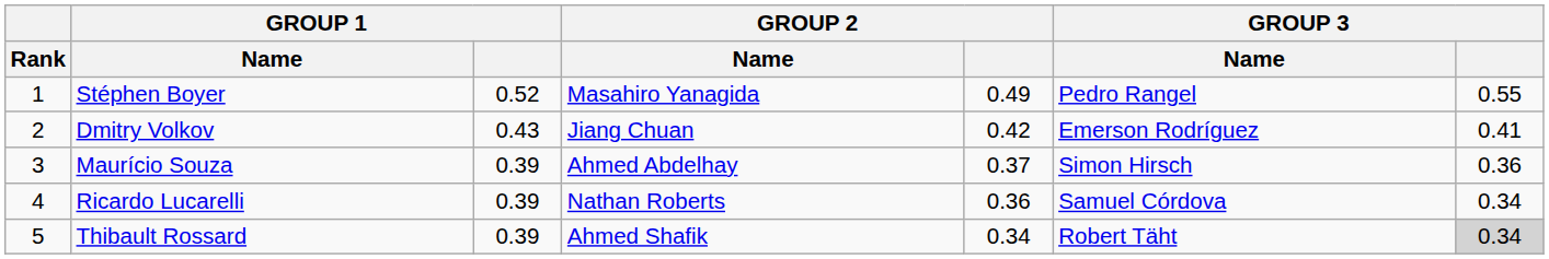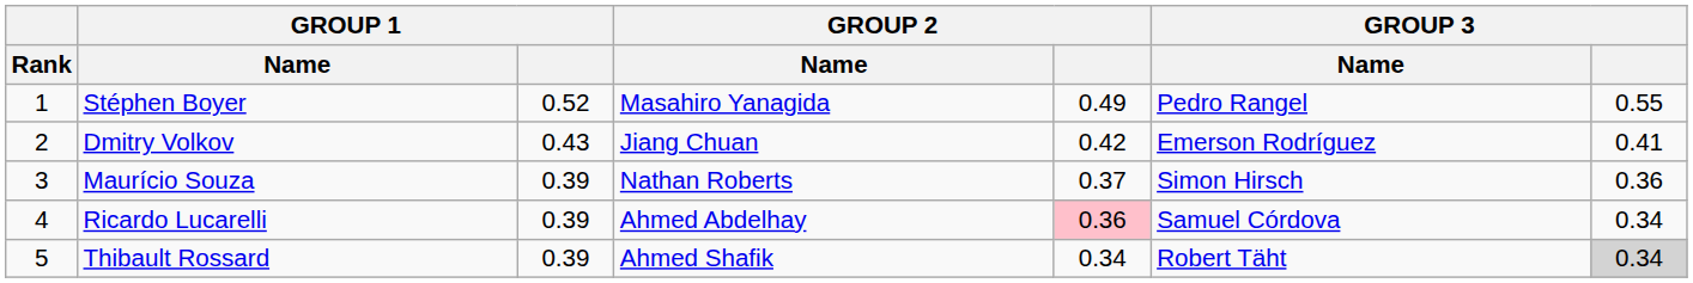 <table class="wikitable" style="font-size:90%">
 <tr>
 <th></th>
 <th colspan="2">GROUP 1</th>
 <th colspan="2">GROUP 2</th>
 <th colspan="2">GROUP 3</th>
 </tr>
 <tr>
 <th width=30>Rank</th>
 <th width=250>Name</th>
 <th width=50></th>
 <th width=250>Name</th>
 <th width=50></th>
 <th width=250>Name</th>
 <th width=50></th>
 </tr>
 <tr>
 <td align=center>1</td>
 <td> <a href='#'>Stéphen Boyer</a></td>
 <td align=center>0.52</td>
 <td> <a href='#'>Masahiro Yanagida</a></td>
 <td align=center>0.49</td>
 <td> <a href='#'>Pedro Rangel</a></td>
 <td align=center>0.55</td>
 </tr>
 <tr>
 <td align=center>2</td>
 <td> <a href='#'>Dmitry Volkov</a></td>
 <td align=center>0.43</td>
 <td> <a href='#'>Jiang Chuan</a></td>
 <td align=center>0.42</td>
 <td> <a href='#'>Emerson Rodríguez</a></td>
 <td align=center>0.41</td>
 </tr>
 <tr>
 <td align=center>3</td>
 <td> <a href='#'>Maurício Souza</a></td>
 <td align=center>0.39</td>
-<td> <a href='#'>Ahmed Abdelhay</a></td>
+<td> <a href='#'>Nathan Roberts</a></td>
 <td align=center>0.37</td>
 <td> <a href='#'>Simon Hirsch</a></td>
 <td align=center>0.36</td>
 </tr>
 <tr>
 <td align=center>4</td>
 <td> <a href='#'>Ricardo Lucarelli</a></td>
 <td align=center>0.39</td>
-<td> <a href='#'>Nathan Roberts</a></td>
-<td align=center>0.36</td>
+<td> <a href='#'>Ahmed Abdelhay</a></td>
+<td align=center style="background: pink;">0.36</td>
 <td> <a href='#'>Samuel Córdova</a></td>
 <td align=center>0.34</td>
 </tr>
 <tr>
 <td align=center>5</td>
 <td> <a href='#'>Thibault Rossard</a></td>
 <td align=center>0.39</td>
 <td> <a href='#'>Ahmed Shafik</a></td>
 <td align=center>0.34</td>
 <td> <a href='#'>Robert Täht</a></td>
 <td align=center style="background: lightgrey;">0.34</td>
 </tr>
 </table>
